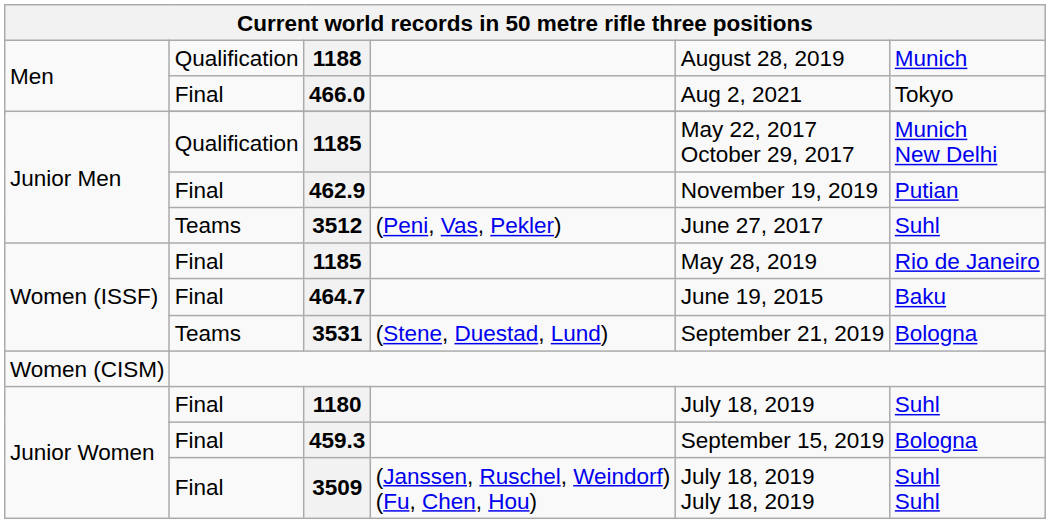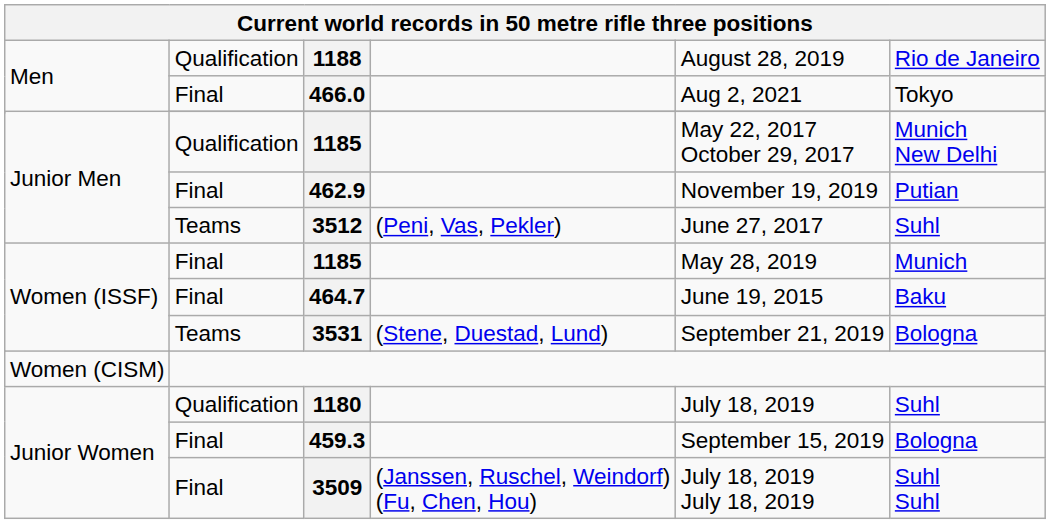 <table class="wikitable" style="font-size: 95%">
 <tr>
 <th colspan=9>Current world records in 50 metre rifle three positions</th>
 </tr>
 <tr>
 <td rowspan=3>Men</td>
 <td>Qualification</td>
 <th>1188</th>
 <td></td>
 <td>August 28, 2019</td>
-<td><a href='#'>Munich</a> </td>
+<td><a href='#'>Rio de Janeiro</a> </td>
 </tr>
 <tr>
 <td>Final</td>
 <th>466.0</th>
 <td></td>
 <td>Aug 2, 2021</td>
 <td>Tokyo </td>
 </tr>
 <tr>
 </tr>
 <tr>
 <td rowspan=3>Junior Men</td>
 <td>Qualification</td>
 <th>1185</th>
 <td> <br> </td>
 <td>May 22, 2017 <br> October 29, 2017</td>
 <td><a href='#'>Munich</a>  <br> <a href='#'>New Delhi</a> </td>
 </tr>
 <tr>
 <td>Final</td>
 <th>462.9</th>
 <td></td>
 <td>November 19, 2019</td>
 <td><a href='#'>Putian</a> </td>
 </tr>
 <tr>
 <td>Teams</td>
 <th>3512</th>
 <td> (<a href='#'>Peni</a>, <a href='#'>Vas</a>, <a href='#'>Pekler</a>)</td>
 <td>June 27, 2017</td>
 <td><a href='#'>Suhl</a> </td>
 </tr>
 <tr>
 <td rowspan=3>Women (ISSF)</td>
 <td>Final</td>
 <th>1185</th>
 <td></td>
 <td>May 28, 2019</td>
-<td><a href='#'>Rio de Janeiro</a> </td>
+<td><a href='#'>Munich</a> </td>
 </tr>
 <tr>
 <td>Final</td>
 <th>464.7</th>
 <td></td>
 <td>June 19, 2015</td>
 <td><a href='#'>Baku</a> </td>
 </tr>
 <tr>
 <td>Teams</td>
 <th>3531</th>
 <td> (<a href='#'>Stene</a>, <a href='#'>Duestad</a>, <a href='#'>Lund</a>)</td>
 <td>September 21, 2019</td>
 <td><a href='#'>Bologna</a> </td>
 </tr>
 <tr>
 <td rowspan=2>Women (CISM)<br></td>
 </tr>
 <tr>
 </tr>
 <tr>
 <td rowspan=3>Junior Women</td>
-<td>Final</td>
+<td>Qualification</td>
 <th>1180</th>
 <td></td>
 <td>July 18, 2019</td>
 <td><a href='#'>Suhl</a> </td>
 </tr>
 <tr>
 <td>Final</td>
 <th>459.3</th>
 <td></td>
 <td>September 15, 2019</td>
 <td><a href='#'>Bologna</a> </td>
 </tr>
 <tr>
 <td>Final</td>
 <th>3509</th>
 <td> (<a href='#'>Janssen</a>, <a href='#'>Ruschel</a>, <a href='#'>Weindorf</a>) <br>  (<a href='#'>Fu</a>, <a href='#'>Chen</a>, <a href='#'>Hou</a>)</td>
 <td>July 18, 2019 <br> July 18, 2019</td>
 <td><a href='#'>Suhl</a>  <br> <a href='#'>Suhl</a> </td>
 </tr>
 </table>
